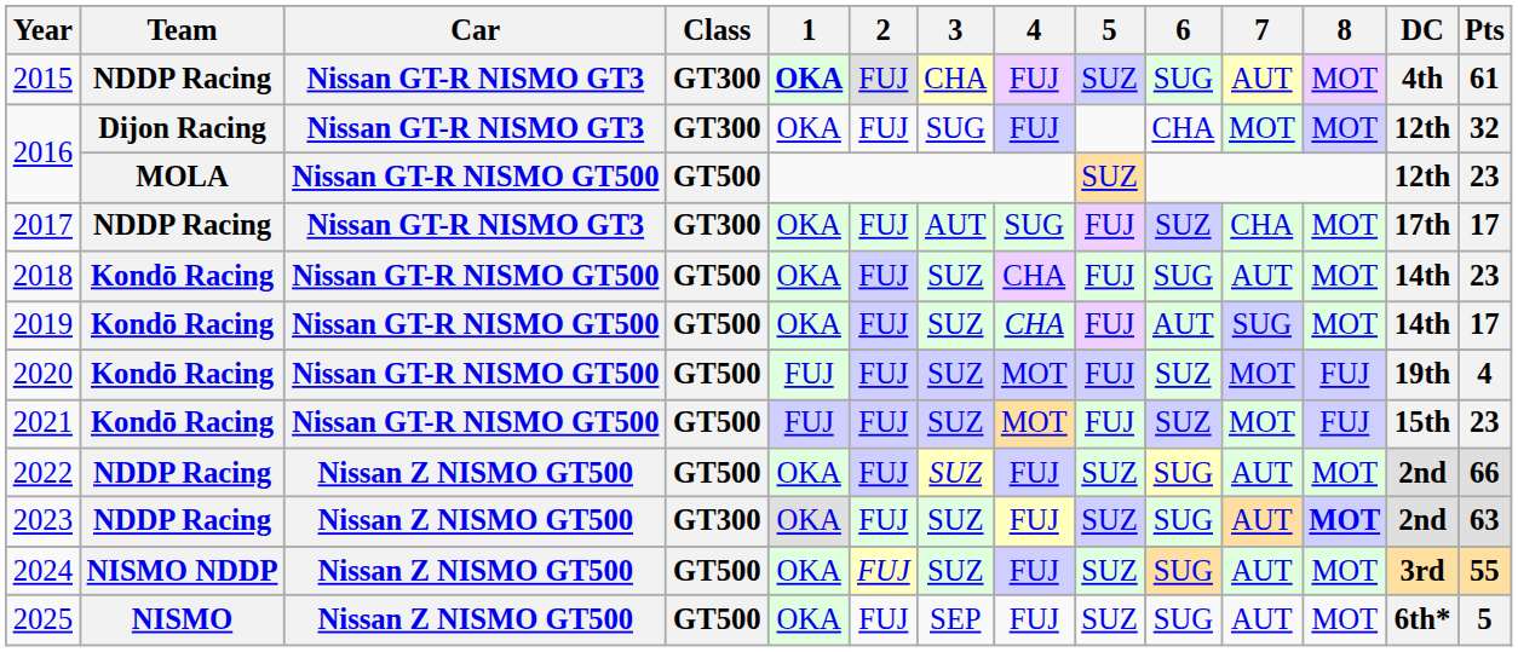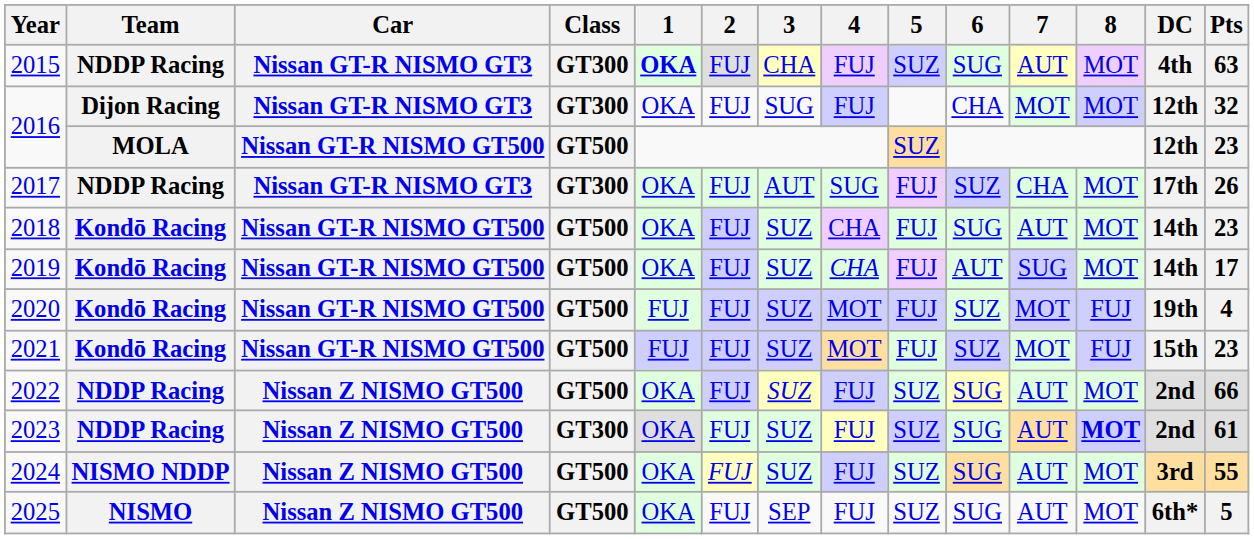 <table class="wikitable" style="text-align: center; font-size:85%">
 <tr>
 <th>Year</th>
 <th>Team</th>
 <th>Car</th>
 <th>Class</th>
 <th>1</th>
 <th>2</th>
 <th>3</th>
 <th>4</th>
 <th>5</th>
 <th>6</th>
 <th>7</th>
 <th>8</th>
 <th>DC</th>
 <th>Pts</th>
 </tr>
 <tr>
 <td><a href='#'>2015</a></td>
 <th nowrap>NDDP Racing</th>
 <th nowrap><a href='#'>Nissan GT-R NISMO GT3</a></th>
 <th>GT300</th>
 <td bgcolor="#DFFFDF"><strong><a href='#'>OKA</a></strong><br></td>
 <td bgcolor="#DFDFDF"><a href='#'>FUJ</a><br></td>
 <td bgcolor="#FFFFBF"><a href='#'>CHA</a><br></td>
 <td bgcolor="#EFCFFF"><a href='#'>FUJ</a><br></td>
 <td bgcolor="#CFCFFF"><a href='#'>SUZ</a><br></td>
 <td bgcolor="#DFFFDF"><a href='#'>SUG</a><br></td>
 <td bgcolor="#FFFFBF"><a href='#'>AUT</a><br></td>
 <td bgcolor="#EFCFFF"><a href='#'>MOT</a><br></td>
 <th>4th</th>
-<th>61</th>
+<th>63</th>
 </tr>
 <tr>
 <td rowspan="2"><a href='#'>2016</a></td>
 <th nowrap>Dijon Racing</th>
 <th nowrap><a href='#'>Nissan GT-R NISMO GT3</a></th>
 <th>GT300</th>
 <td><a href='#'>OKA</a></td>
 <td><a href='#'>FUJ</a></td>
 <td><a href='#'>SUG</a></td>
 <td style="background:#cfcfff;"><a href='#'>FUJ</a><br></td>
 <td></td>
 <td><a href='#'>CHA</a></td>
 <td style="background: #dfffdf"><a href='#'>MOT</a><br></td>
 <td style="background: #cfcfff"><a href='#'>MOT</a><br></td>
 <th>12th</th>
 <th>32</th>
 </tr>
 <tr>
 <th>MOLA</th>
 <th nowrap><a href='#'>Nissan GT-R NISMO GT500</a></th>
 <th>GT500</th>
 <td colspan=4></td>
 <td style="background: #ffdf9f"><a href='#'>SUZ</a><br></td>
 <td colspan=3></td>
 <th>12th</th>
 <th>23</th>
 </tr>
 <tr>
 <td><a href='#'>2017</a></td>
 <th nowrap>NDDP Racing</th>
 <th nowrap><a href='#'>Nissan GT-R NISMO GT3</a></th>
 <th>GT300</th>
 <td bgcolor="#DFFFDF"><a href='#'>OKA</a><br></td>
 <td bgcolor="#DFFFDF"><a href='#'>FUJ</a><br></td>
 <td bgcolor="#DFFFDF"><a href='#'>AUT</a><br></td>
 <td bgcolor="#DFFFDF"><a href='#'>SUG</a><br></td>
 <td bgcolor="#EFCFFF"><a href='#'>FUJ</a><br></td>
 <td bgcolor="#CFCFFF"><a href='#'>SUZ</a><br></td>
 <td bgcolor="#DFFFDF"><a href='#'>CHA</a><br></td>
 <td bgcolor="#DFFFDF"><a href='#'>MOT</a><br></td>
 <th>17th</th>
-<th>17</th>
+<th>26</th>
 </tr>
 <tr>
 <td><a href='#'>2018</a></td>
 <th nowrap><a href='#'>Kondō Racing</a></th>
 <th nowrap><a href='#'>Nissan GT-R NISMO GT500</a></th>
 <th>GT500</th>
 <td style="background:#DFFFDF;"><a href='#'>OKA</a><br></td>
 <td style="background:#CFCFFF;"><a href='#'>FUJ</a><br></td>
 <td style="background:#DFFFDF;"><a href='#'>SUZ</a><br></td>
 <td style="background:#EFCFFF;"><a href='#'>CHA</a><br></td>
 <td style="background:#DFFFDF;"><a href='#'>FUJ</a><br></td>
 <td style="background:#DFFFDF;"><a href='#'>SUG</a><br></td>
 <td style="background:#DFFFDF;"><a href='#'>AUT</a><br></td>
 <td style="background:#DFFFDF;"><a href='#'>MOT</a><br></td>
 <th>14th</th>
 <th>23</th>
 </tr>
 <tr>
 <td><a href='#'>2019</a></td>
 <th nowrap><a href='#'>Kondō Racing</a></th>
 <th nowrap><a href='#'>Nissan GT-R NISMO GT500</a></th>
 <th>GT500</th>
 <td style="background:#DFFFDF;"><a href='#'>OKA</a><br></td>
 <td style="background:#CFCFFF;"><a href='#'>FUJ</a><br></td>
 <td style="background:#DFFFDF;"><a href='#'>SUZ</a><br></td>
 <td style="background:#DFFFDF;"><em><a href='#'>CHA</a></em><br></td>
 <td style="background:#EFCFFF;"><a href='#'>FUJ</a><br></td>
 <td style="background:#DFFFDF;"><a href='#'>AUT</a><br></td>
 <td style="background:#CFCFFF;"><a href='#'>SUG</a><br></td>
 <td style="background:#DFFFDF;"><a href='#'>MOT</a><br></td>
 <th>14th</th>
 <th>17</th>
 </tr>
 <tr>
 <td><a href='#'>2020</a></td>
 <th nowrap><a href='#'>Kondō Racing</a></th>
 <th nowrap><a href='#'>Nissan GT-R NISMO GT500</a></th>
 <th>GT500</th>
 <td style="background:#DFFFDF;"><a href='#'>FUJ</a><br></td>
 <td style="background:#CFCFFF;"><a href='#'>FUJ</a><br></td>
 <td style="background:#CFCFFF;"><a href='#'>SUZ</a><br></td>
 <td style="background:#CFCFFF;"><a href='#'>MOT</a><br></td>
 <td style="background:#CFCFFF;"><a href='#'>FUJ</a><br></td>
 <td style="background:#DFFFDF;"><a href='#'>SUZ</a><br></td>
 <td style="background:#CFCFFF;"><a href='#'>MOT</a><br></td>
 <td style="background:#CFCFFF;"><a href='#'>FUJ</a><br></td>
 <th>19th</th>
 <th>4</th>
 </tr>
 <tr>
 <td><a href='#'>2021</a></td>
 <th nowrap><a href='#'>Kondō Racing</a></th>
 <th nowrap><a href='#'>Nissan GT-R NISMO GT500</a></th>
 <th>GT500</th>
 <td style="background:#CFCFFF;"><a href='#'>FUJ</a><br></td>
 <td style="background:#CFCFFF;"><a href='#'>FUJ</a><br></td>
 <td style="background:#CFCFFF;"><a href='#'>SUZ</a><br></td>
 <td style="background:#ffdf9f;"><a href='#'>MOT</a><br></td>
 <td style="background:#dfffdf;"><a href='#'>FUJ</a><br></td>
 <td style="background:#CFCFFF;"><a href='#'>SUZ</a><br></td>
 <td style="background:#dfffdf;"><a href='#'>MOT</a><br></td>
 <td style="background:#CFCFFF;"><a href='#'>FUJ</a><br></td>
 <th>15th</th>
 <th>23</th>
 </tr>
 <tr>
 <td><a href='#'>2022</a></td>
 <th nowrap><a href='#'>NDDP Racing</a></th>
 <th nowrap><a href='#'>Nissan Z NISMO GT500</a></th>
 <th>GT500</th>
 <td style="background:#DFFFDF;"><a href='#'>OKA</a><br></td>
 <td style="background:#CFCFFF;"><a href='#'>FUJ</a><br></td>
 <td style="background:#FFFFBF;"><a href='#'><em>SUZ</em></a><br></td>
 <td style="background:#CFCFFF;"><a href='#'>FUJ</a><br></td>
 <td style="background:#DFFFDF;"><a href='#'>SUZ</a><br></td>
 <td style="background:#FFFFBF;"><a href='#'>SUG</a><br></td>
 <td style="background:#DFFFDF;"><a href='#'>AUT</a><br></td>
 <td style="background:#DFFFDF;"><a href='#'>MOT</a><br></td>
 <th style="background:#DFDFDF;">2nd</th>
 <th style="background:#DFDFDF;">66</th>
 </tr>
 <tr>
 <td><a href='#'>2023</a></td>
 <th nowrap><a href='#'>NDDP Racing</a></th>
 <th nowrap><a href='#'>Nissan Z NISMO GT500</a></th>
 <th>GT300</th>
 <td style="background:#DFDFDF;"><a href='#'>OKA</a><br></td>
 <td style="background:#DFFFDF;"><a href='#'>FUJ</a><br></td>
 <td style="background:#DFFFDF;"><a href='#'>SUZ</a><br></td>
 <td style="background:#FFFFBF;"><a href='#'>FUJ</a><br></td>
 <td style="background:#CFCFFF;"><a href='#'>SUZ</a><br></td>
 <td style="background:#DFFFDF;"><a href='#'>SUG</a><br></td>
 <td style="background:#FFDF9F;"><a href='#'>AUT</a><br></td>
 <td style="background:#CFCFFF;"><strong><a href='#'>MOT</a></strong><br></td>
 <th style="background:#DFDFDF;">2nd</th>
-<th style="background:#DFDFDF;">63</th>
+<th style="background:#DFDFDF;">61</th>
 </tr>
 <tr>
 <td><a href='#'>2024</a></td>
 <th nowrap><a href='#'>NISMO NDDP</a></th>
 <th nowrap><a href='#'>Nissan Z NISMO GT500</a></th>
 <th>GT500</th>
 <td style="background:#DFFFDF;"><a href='#'>OKA</a><br></td>
 <td style="background:#FFFFBF;"><em><a href='#'>FUJ</a></em><br></td>
 <td style="background:#DFFFDF;"><a href='#'>SUZ</a><br></td>
 <td style="background:#CFCFFF;"><a href='#'>FUJ</a><br></td>
 <td style="background:#DFFFDF;"><a href='#'>SUZ</a><br></td>
 <td style="background:#FFDF9F;"><a href='#'>SUG</a><br></td>
 <td style="background:#DFFFDF;"><a href='#'>AUT</a><br></td>
 <td style="background:#DFFFDF;"><a href='#'>MOT</a><br></td>
 <th style="background:#FFDF9F;">3rd</th>
 <th style="background:#FFDF9F;">55</th>
 </tr>
 <tr>
 <td><a href='#'>2025</a></td>
 <th nowrap><a href='#'>NISMO</a></th>
 <th nowrap><a href='#'>Nissan Z NISMO GT500</a></th>
 <th>GT500</th>
 <td style="background:#DFFFDF;"><a href='#'>OKA</a><br></td>
 <td style="background:#;"><a href='#'>FUJ</a><br></td>
 <td style="background:#;"><a href='#'>SEP</a><br></td>
 <td style="background:#;"><a href='#'>FUJ</a><br></td>
 <td style="background:#;"><a href='#'>SUZ</a><br></td>
 <td style="background:#;"><a href='#'>SUG</a><br></td>
 <td style="background:#;"><a href='#'>AUT</a><br></td>
 <td style="background:#;"><a href='#'>MOT</a><br></td>
 <th>6th*</th>
 <th>5</th>
 </tr>
 </table>
